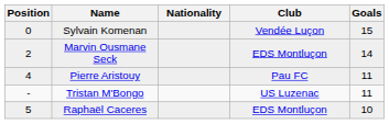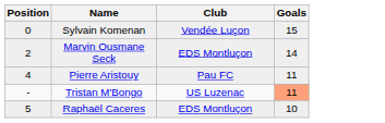 <table class="wikitable">
 <tr>
 <th width="40">Position</th>
 <th width="150">Name</th>
-<th width="100">Nationality</th>
 <th width="170">Club</th>
 <th width="40">Goals</th>
 </tr>
 <tr bgcolor="#EFEFEF">
 <td align="center">0</td>
 <td style="text-align: center">Sylvain Komenan</td>
-<td style="text-align: center"></td>
 <td style="text-align: center"><a href='#'>Vendée Luçon</a></td>
 <td style="text-align: center">15</td>
 </tr>
 <tr bgcolor="#EFEFEF">
 <td align="center">2</td>
 <td style="text-align: center"><a href='#'>Marvin Ousmane Seck</a></td>
-<td style="text-align: center"></td>
 <td style="text-align: center"><a href='#'>EDS Montluçon</a></td>
 <td style="text-align: center">14</td>
 </tr>
 <tr bgcolor="#EFEFEF">
 <td align="center">4</td>
 <td style="text-align: center"><a href='#'>Pierre Aristouy</a></td>
-<td style="text-align: center"></td>
 <td style="text-align: center"><a href='#'>Pau FC</a></td>
 <td style="text-align: center">11</td>
 </tr>
 <tr>
 <td align="center">-</td>
 <td style="text-align: center"><a href='#'>Tristan M'Bongo</a></td>
-<td style="text-align: center"></td>
 <td style="text-align: center"><a href='#'>US Luzenac</a></td>
-<td style="text-align: center">11</td>
+<td style="background: lightsalmon; text-align: center">11</td>
 </tr>
 <tr bgcolor="#EFEFEF">
 <td align="center">5</td>
 <td style="text-align: center"><a href='#'>Raphaël Caceres</a></td>
-<td style="text-align: center"></td>
 <td style="text-align: center"><a href='#'>EDS Montluçon</a></td>
 <td style="text-align: center">10</td>
 </tr>
 </table>
